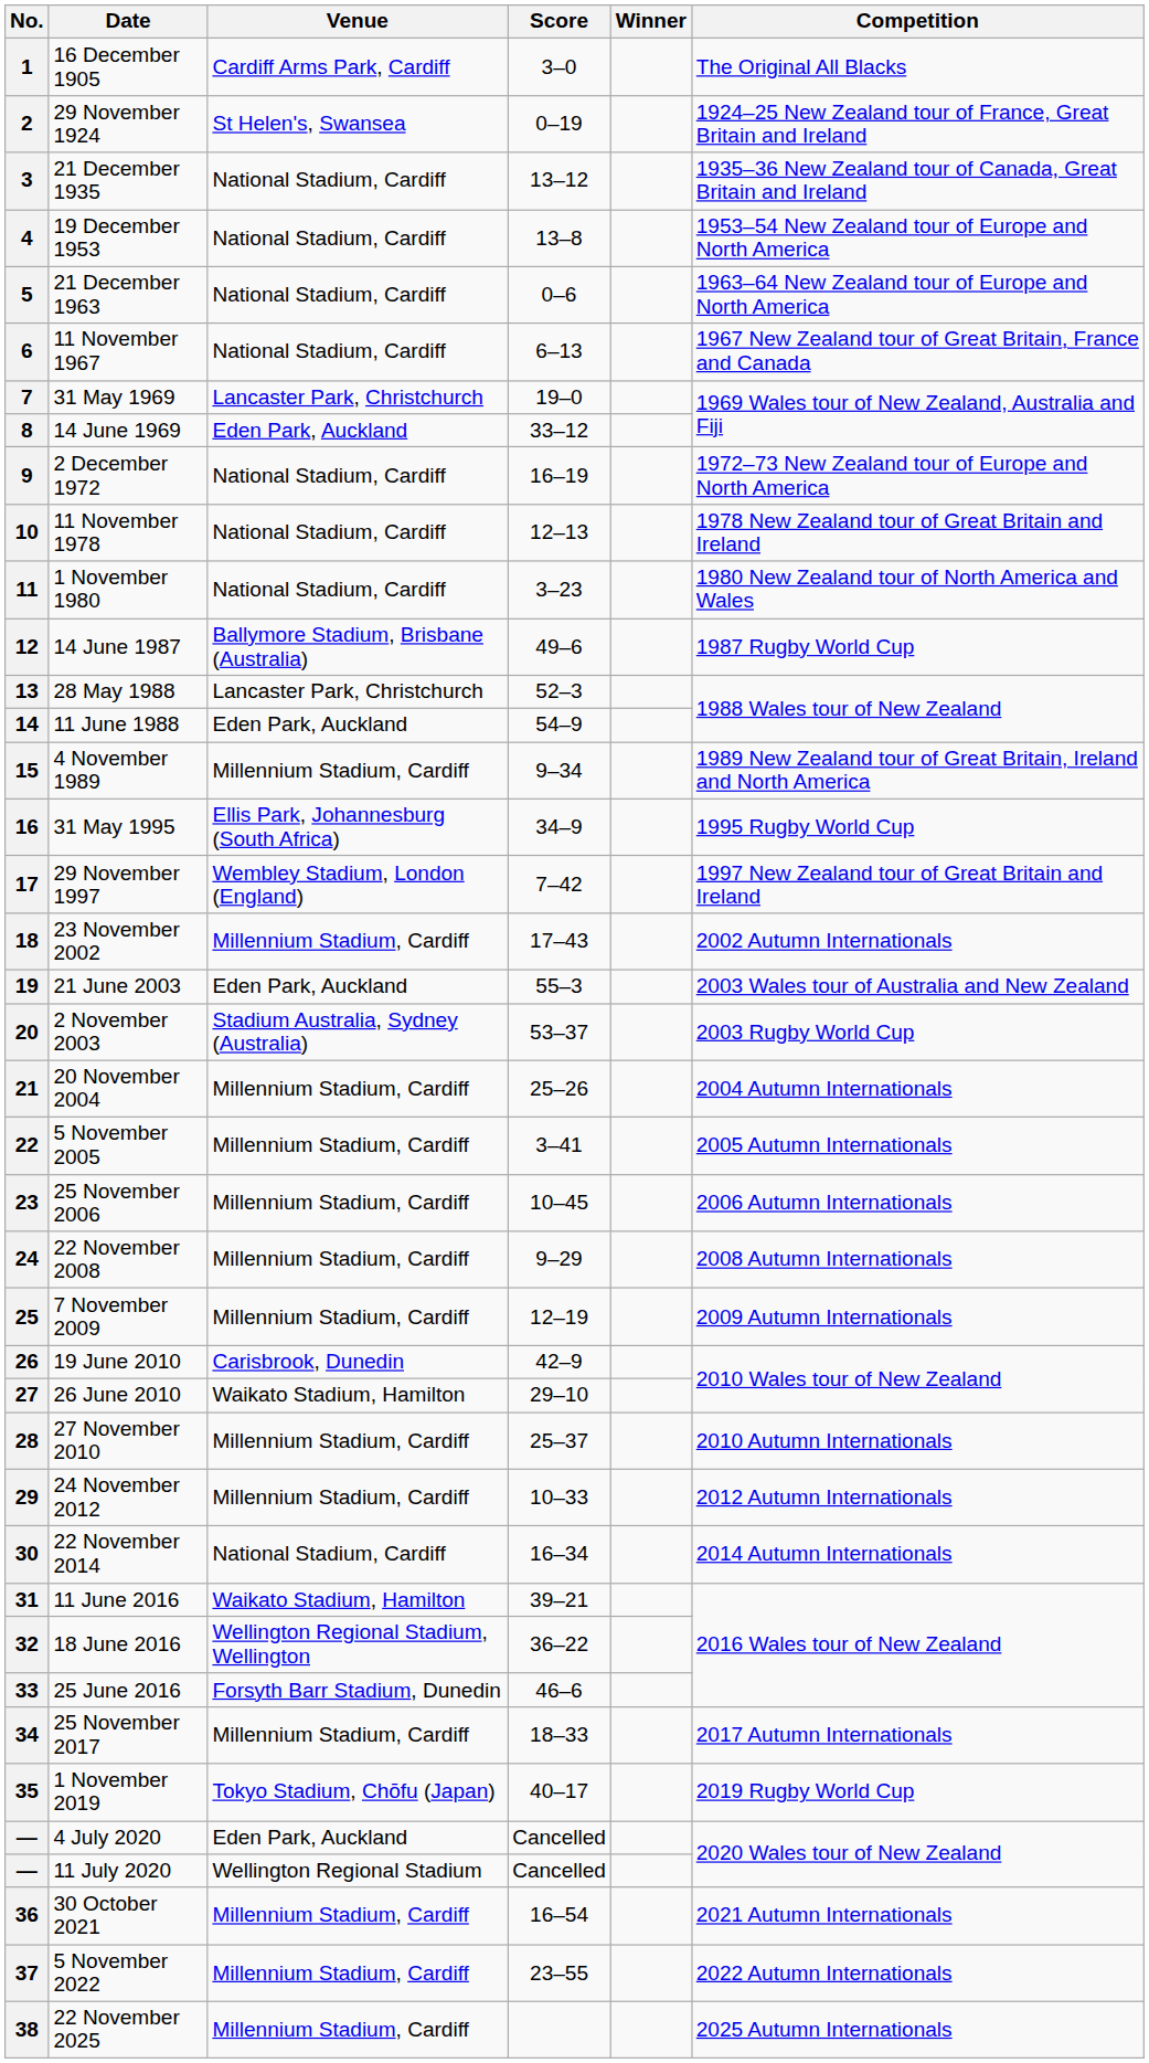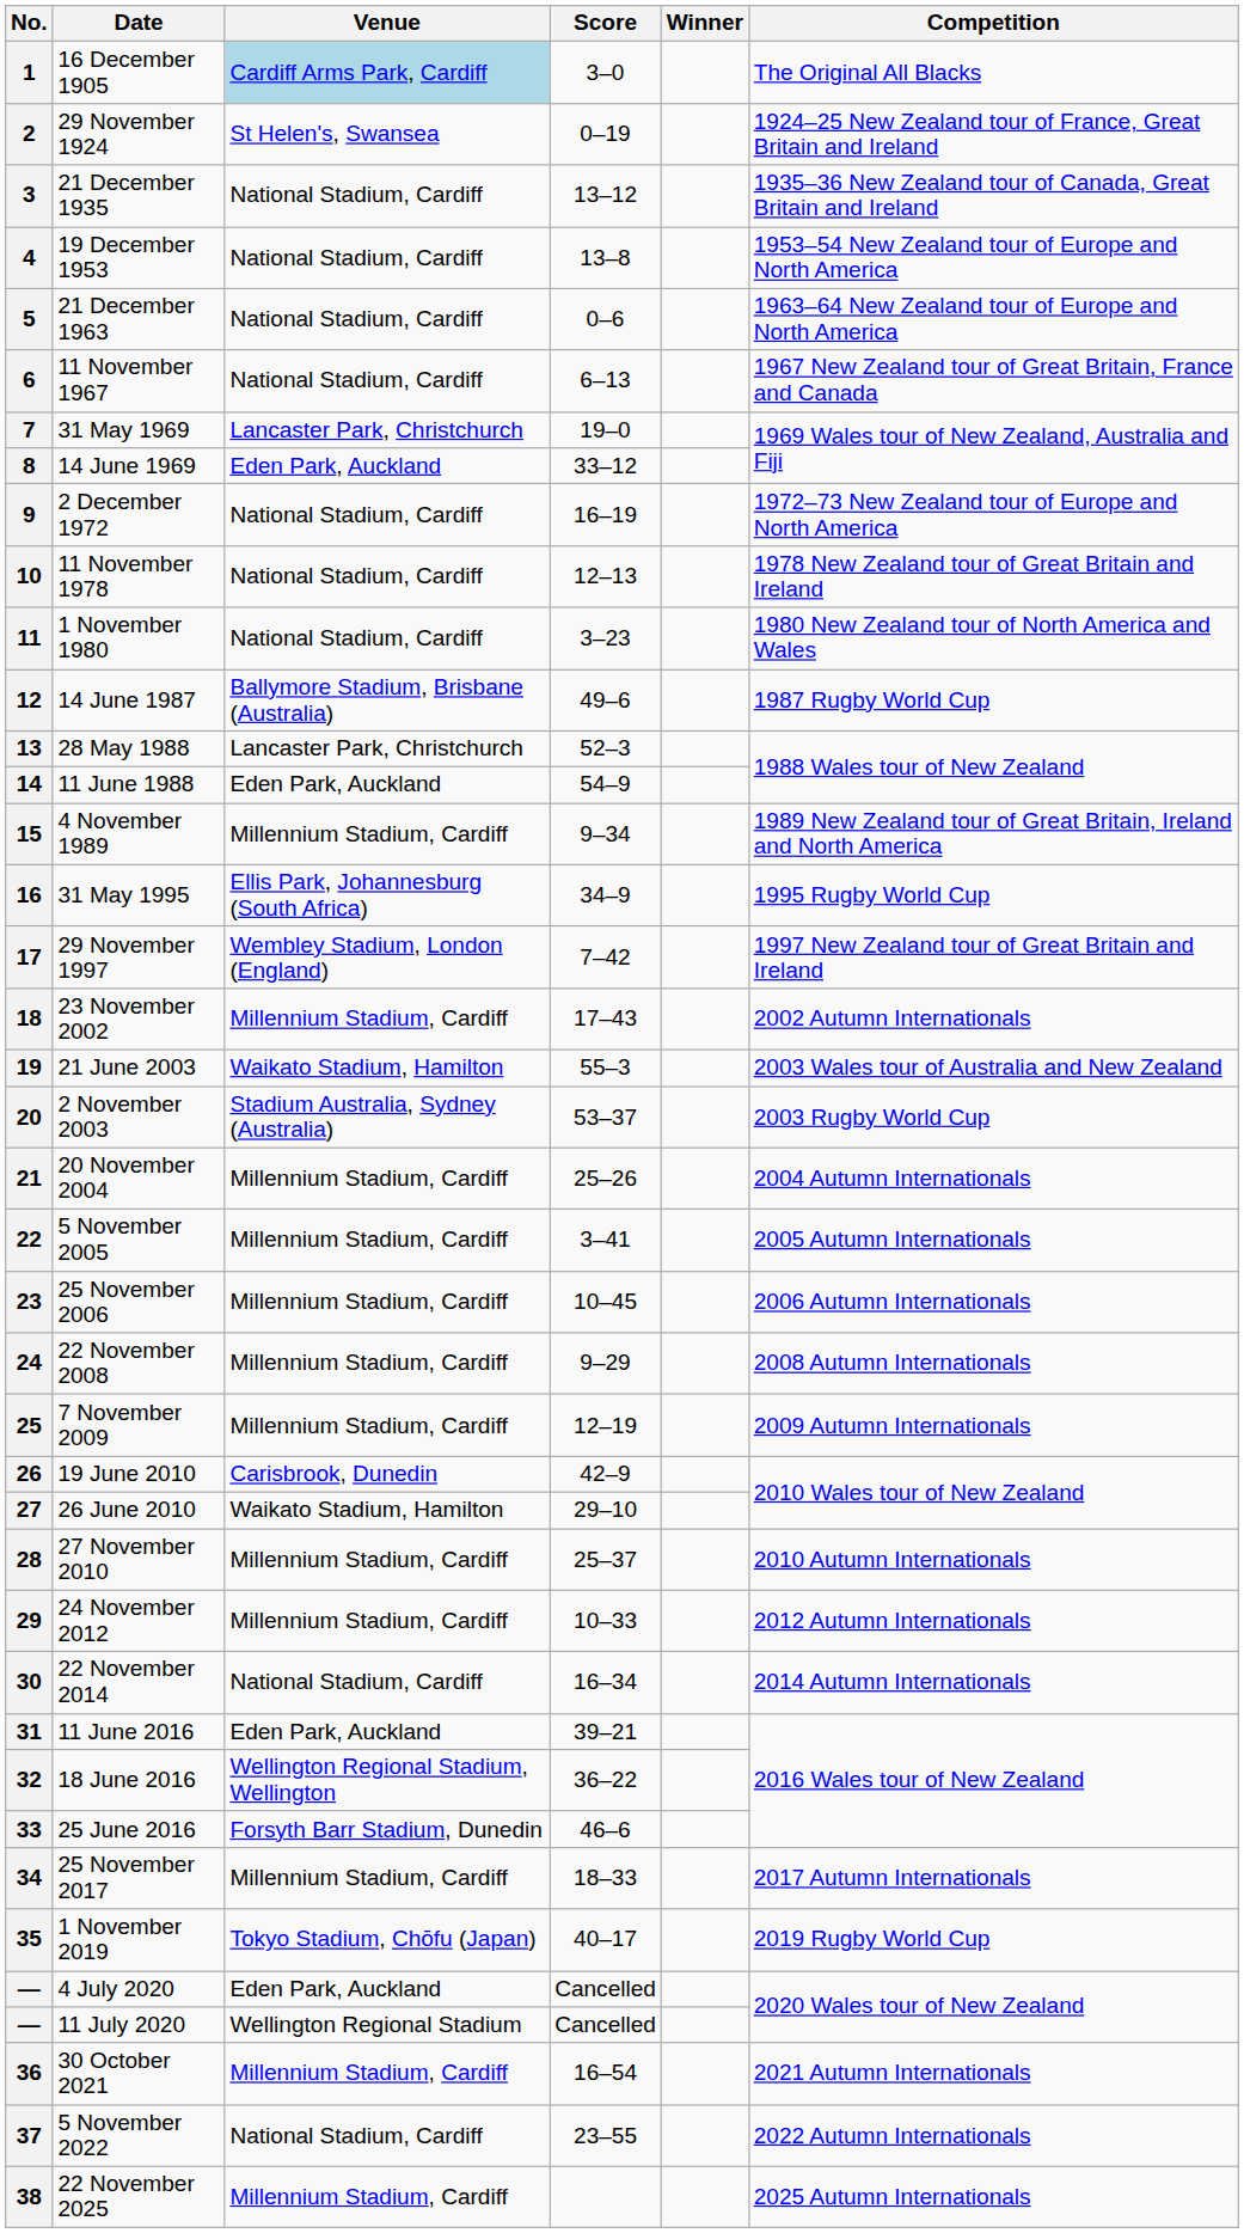 <table class="wikitable">
 <tr>
 <th>No.</th>
 <th>Date</th>
 <th>Venue</th>
 <th>Score</th>
 <th>Winner</th>
 <th>Competition</th>
 </tr>
 <tr>
 <th>1</th>
 <td>16 December 1905</td>
-<td><a href='#'>Cardiff Arms Park</a>, <a href='#'>Cardiff</a></td>
+<td style="background: lightblue;"><a href='#'>Cardiff Arms Park</a>, <a href='#'>Cardiff</a></td>
 <td align="center">3–0</td>
 <td></td>
 <td><a href='#'>The Original All Blacks</a></td>
 </tr>
 <tr>
 <th>2</th>
 <td>29 November 1924</td>
 <td><a href='#'>St Helen's</a>, <a href='#'>Swansea</a></td>
 <td align="center">0–19</td>
 <td></td>
 <td><a href='#'>1924–25 New Zealand tour of France, Great Britain and Ireland</a></td>
 </tr>
 <tr>
 <th>3</th>
 <td>21 December 1935</td>
 <td>National Stadium, Cardiff</td>
 <td align="center">13–12</td>
 <td></td>
 <td><a href='#'>1935–36 New Zealand tour of Canada, Great Britain and Ireland</a></td>
 </tr>
 <tr>
 <th>4</th>
 <td>19 December 1953</td>
 <td>National Stadium, Cardiff</td>
 <td align="center">13–8</td>
 <td></td>
 <td><a href='#'>1953–54 New Zealand tour of Europe and North America</a></td>
 </tr>
 <tr>
 <th>5</th>
 <td>21 December 1963</td>
 <td>National Stadium, Cardiff</td>
 <td align="center">0–6</td>
 <td></td>
 <td><a href='#'>1963–64 New Zealand tour of Europe and North America</a></td>
 </tr>
 <tr>
 <th>6</th>
 <td>11 November 1967</td>
 <td>National Stadium, Cardiff</td>
 <td align="center">6–13</td>
 <td></td>
 <td><a href='#'>1967 New Zealand tour of Great Britain, France and Canada</a></td>
 </tr>
 <tr>
 <th>7</th>
 <td>31 May 1969</td>
 <td><a href='#'>Lancaster Park</a>, <a href='#'>Christchurch</a></td>
 <td align="center">19–0</td>
 <td></td>
 <td rowspan="2"><a href='#'>1969 Wales tour of New Zealand, Australia and Fiji</a></td>
 </tr>
 <tr>
 <th>8</th>
 <td>14 June 1969</td>
 <td><a href='#'>Eden Park</a>, <a href='#'>Auckland</a></td>
 <td align="center">33–12</td>
 <td></td>
 </tr>
 <tr>
 <th>9</th>
 <td>2 December 1972</td>
 <td>National Stadium, Cardiff</td>
 <td align="center">16–19</td>
 <td></td>
 <td><a href='#'>1972–73 New Zealand tour of Europe and North America</a></td>
 </tr>
 <tr>
 <th>10</th>
 <td>11 November 1978</td>
 <td>National Stadium, Cardiff</td>
 <td align="center">12–13</td>
 <td></td>
 <td><a href='#'>1978 New Zealand tour of Great Britain and Ireland</a></td>
 </tr>
 <tr>
 <th>11</th>
 <td>1 November 1980</td>
 <td>National Stadium, Cardiff</td>
 <td align="center">3–23</td>
 <td></td>
 <td><a href='#'>1980 New Zealand tour of North America and Wales</a></td>
 </tr>
 <tr>
 <th>12</th>
 <td>14 June 1987</td>
 <td><a href='#'>Ballymore Stadium</a>, <a href='#'>Brisbane</a> (<a href='#'>Australia</a>)</td>
 <td align="center">49–6</td>
 <td></td>
 <td><a href='#'>1987 Rugby World Cup</a></td>
 </tr>
 <tr>
 <th>13</th>
 <td>28 May 1988</td>
 <td>Lancaster Park, Christchurch</td>
 <td align="center">52–3</td>
 <td></td>
 <td rowspan="2"><a href='#'>1988 Wales tour of New Zealand</a></td>
 </tr>
 <tr>
 <th>14</th>
 <td>11 June 1988</td>
 <td>Eden Park, Auckland</td>
 <td align="center">54–9</td>
 <td></td>
 </tr>
 <tr>
 <th>15</th>
 <td>4 November 1989</td>
 <td>Millennium Stadium, Cardiff</td>
 <td align="center">9–34</td>
 <td></td>
 <td><a href='#'>1989 New Zealand tour of Great Britain, Ireland and North America</a></td>
 </tr>
 <tr>
 <th>16</th>
 <td>31 May 1995</td>
 <td><a href='#'>Ellis Park</a>, <a href='#'>Johannesburg</a> (<a href='#'>South Africa</a>)</td>
 <td align="center">34–9</td>
 <td></td>
 <td><a href='#'>1995 Rugby World Cup</a></td>
 </tr>
 <tr>
 <th>17</th>
 <td>29 November 1997</td>
 <td><a href='#'>Wembley Stadium</a>, <a href='#'>London</a> (<a href='#'>England</a>)</td>
 <td align="center">7–42</td>
 <td></td>
 <td><a href='#'>1997 New Zealand tour of Great Britain and Ireland</a></td>
 </tr>
 <tr>
 <th>18</th>
 <td>23 November 2002</td>
 <td><a href='#'>Millennium Stadium</a>, Cardiff</td>
 <td align="center">17–43</td>
 <td></td>
 <td><a href='#'>2002 Autumn Internationals</a></td>
 </tr>
 <tr>
 <th>19</th>
 <td>21 June 2003</td>
-<td>Eden Park, Auckland</td>
+<td><a href='#'>Waikato Stadium</a>, <a href='#'>Hamilton</a></td>
 <td align="center">55–3</td>
 <td></td>
 <td><a href='#'>2003 Wales tour of Australia and New Zealand</a></td>
 </tr>
 <tr>
 <th>20</th>
 <td>2 November 2003</td>
 <td><a href='#'>Stadium Australia</a>, <a href='#'>Sydney</a> (<a href='#'>Australia</a>)</td>
 <td align="center">53–37</td>
 <td></td>
 <td><a href='#'>2003 Rugby World Cup</a></td>
 </tr>
 <tr>
 <th>21</th>
 <td>20 November 2004</td>
 <td>Millennium Stadium, Cardiff</td>
 <td align="center">25–26</td>
 <td></td>
 <td><a href='#'>2004 Autumn Internationals</a></td>
 </tr>
 <tr>
 <th>22</th>
 <td>5 November 2005</td>
 <td>Millennium Stadium, Cardiff</td>
 <td align="center">3–41</td>
 <td></td>
 <td><a href='#'>2005 Autumn Internationals</a></td>
 </tr>
 <tr>
 <th>23</th>
 <td>25 November 2006</td>
 <td>Millennium Stadium, Cardiff</td>
 <td align="center">10–45</td>
 <td></td>
 <td><a href='#'>2006 Autumn Internationals</a></td>
 </tr>
 <tr>
 <th>24</th>
 <td>22 November 2008</td>
 <td>Millennium Stadium, Cardiff</td>
 <td align="center">9–29</td>
 <td></td>
 <td><a href='#'>2008 Autumn Internationals</a></td>
 </tr>
 <tr>
 <th>25</th>
 <td>7 November 2009</td>
 <td>Millennium Stadium, Cardiff</td>
 <td align="center">12–19</td>
 <td></td>
 <td><a href='#'>2009 Autumn Internationals</a></td>
 </tr>
 <tr>
 <th>26</th>
 <td>19 June 2010</td>
 <td><a href='#'>Carisbrook</a>, <a href='#'>Dunedin</a></td>
 <td align="center">42–9</td>
 <td></td>
 <td rowspan="2"><a href='#'>2010 Wales tour of New Zealand</a></td>
 </tr>
 <tr>
 <th>27</th>
 <td>26 June 2010</td>
 <td>Waikato Stadium, Hamilton</td>
 <td align="center">29–10</td>
 <td></td>
 </tr>
 <tr>
 <th>28</th>
 <td>27 November 2010</td>
 <td>Millennium Stadium, Cardiff</td>
 <td align="center">25–37</td>
 <td></td>
 <td><a href='#'>2010 Autumn Internationals</a></td>
 </tr>
 <tr>
 <th>29</th>
 <td>24 November 2012</td>
 <td>Millennium Stadium, Cardiff</td>
 <td align="center">10–33</td>
 <td></td>
 <td><a href='#'>2012 Autumn Internationals</a></td>
 </tr>
 <tr>
 <th>30</th>
 <td>22 November 2014</td>
 <td>National Stadium, Cardiff</td>
 <td align="center">16–34</td>
 <td></td>
 <td><a href='#'>2014 Autumn Internationals</a></td>
 </tr>
 <tr>
 <th>31</th>
 <td>11 June 2016</td>
-<td><a href='#'>Waikato Stadium</a>, <a href='#'>Hamilton</a></td>
+<td>Eden Park, Auckland</td>
 <td align="center">39–21</td>
 <td></td>
 <td rowspan="3"><a href='#'>2016 Wales tour of New Zealand</a></td>
 </tr>
 <tr>
 <th>32</th>
 <td>18 June 2016</td>
 <td><a href='#'>Wellington Regional Stadium</a>, <a href='#'>Wellington</a></td>
 <td align="center">36–22</td>
 <td></td>
 </tr>
 <tr>
 <th>33</th>
 <td>25 June 2016</td>
 <td><a href='#'>Forsyth Barr Stadium</a>, Dunedin</td>
 <td align="center">46–6</td>
 <td></td>
 </tr>
 <tr>
 <th>34</th>
 <td>25 November 2017</td>
 <td>Millennium Stadium, Cardiff</td>
 <td align="center">18–33</td>
 <td></td>
 <td><a href='#'>2017 Autumn Internationals</a></td>
 </tr>
 <tr>
 <th>35</th>
 <td>1 November 2019</td>
 <td><a href='#'>Tokyo Stadium</a>, <a href='#'>Chōfu</a> (<a href='#'>Japan</a>)</td>
 <td align="center">40–17</td>
 <td></td>
 <td><a href='#'>2019 Rugby World Cup</a></td>
 </tr>
 <tr>
 <th>—</th>
 <td>4 July 2020</td>
 <td>Eden Park, Auckland</td>
 <td align="center">Cancelled</td>
 <td></td>
 <td rowspan="2"><a href='#'>2020 Wales tour of New Zealand</a></td>
 </tr>
 <tr>
 <th>—</th>
 <td>11 July 2020</td>
 <td>Wellington Regional Stadium</td>
 <td align="center">Cancelled</td>
 <td></td>
 </tr>
 <tr>
 <th>36</th>
 <td>30 October 2021</td>
 <td><a href='#'>Millennium Stadium</a>, <a href='#'>Cardiff</a></td>
 <td align="center">16–54</td>
 <td></td>
 <td><a href='#'>2021 Autumn Internationals</a></td>
 </tr>
 <tr>
 <th>37</th>
 <td>5 November 2022</td>
-<td><a href='#'>Millennium Stadium</a>, <a href='#'>Cardiff</a></td>
+<td>National Stadium, Cardiff</td>
 <td align="center">23–55</td>
 <td></td>
 <td><a href='#'>2022 Autumn Internationals</a></td>
 </tr>
 <tr>
 <th>38</th>
 <td>22 November 2025</td>
 <td><a href='#'>Millennium Stadium</a>, Cardiff</td>
 <td align="center"></td>
 <td></td>
 <td><a href='#'>2025 Autumn Internationals</a></td>
 </tr>
 </table>
